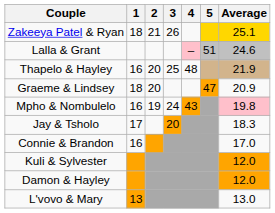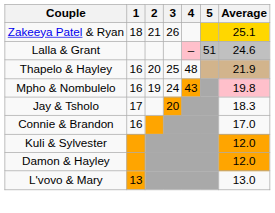 <table class="wikitable sortable" style="margin:auto; text-align:center;">
 <tr>
 <th>Couple</th>
 <th>1</th>
 <th>2</th>
 <th>3</th>
 <th>4</th>
 <th>5</th>
 <th>Average</th>
 </tr>
 <tr>
 <td><a href='#'>Zakeeya Patel</a> & Ryan</td>
 <td>18</td>
 <td>21</td>
 <td>26</td>
 <td></td>
 <td bgcolor=gold></td>
 <td bgcolor=gold>25.1</td>
 </tr>
 <tr>
 <td>Lalla & Grant</td>
 <td></td>
 <td></td>
 <td></td>
 <td bgcolor=pink>–</td>
 <td style="background:silver;">51</td>
 <td style="background:silver;">24.6</td>
 </tr>
 <tr>
 <td>Thapelo & Hayley</td>
 <td>16</td>
 <td>20</td>
 <td>25</td>
 <td>48</td>
 <td bgcolor=tan></td>
 <td bgcolor=tan>21.9</td>
-</tr>
-<tr>
-<td>Graeme & Lindsey</td>
-<td>18</td>
-<td>20</td>
-<td></td>
-<td></td>
-<td style="background:orange;">47</td>
-<td>20.9</td>
 </tr>
 <tr>
 <td>Mpho & Nombulelo</td>
 <td>16</td>
 <td>19</td>
 <td>24</td>
 <td style="background:orange;">43</td>
 <td style="background:darkgrey;"></td>
 <td style="background: pink;">19.8</td>
 </tr>
 <tr>
 <td>Jay & Tsholo</td>
 <td>17</td>
 <td></td>
 <td style="background:orange;">20</td>
 <td style="background:darkgrey;" colspan="2"></td>
 <td>18.3</td>
 </tr>
 <tr>
 <td>Connie & Brandon</td>
 <td>16</td>
 <td style="background:orange;"></td>
 <td style="background:darkgrey;" colspan="3"></td>
 <td>17.0</td>
 </tr>
 <tr>
 <td>Kuli & Sylvester</td>
 <td style="background:orange;"></td>
 <td style="background:darkgrey;" colspan="4"></td>
 <td style="background:orange;">12.0</td>
 </tr>
 <tr>
 <td>Damon & Hayley</td>
 <td style="background:orange;"></td>
 <td style="background:darkgrey;" colspan="4"></td>
 <td style="background:orange;">12.0</td>
 </tr>
 <tr>
 <td>L'vovo & Mary</td>
 <td style="background:orange;">13</td>
 <td style="background:darkgrey;" colspan="4"></td>
 <td>13.0</td>
 </tr>
 </table>
